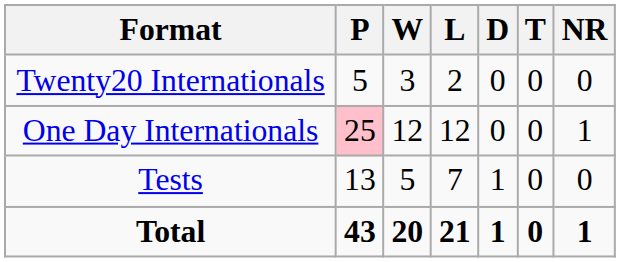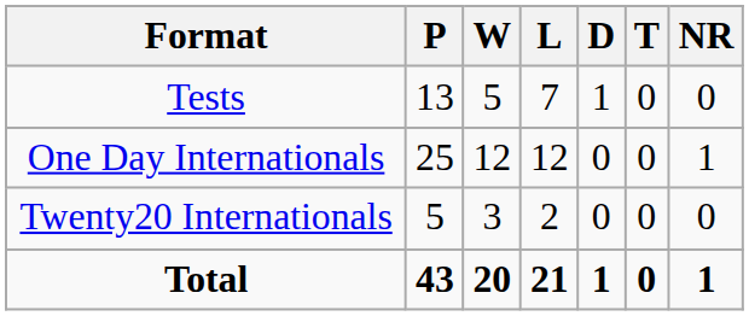 <table class="wikitable" style="width:35%;">
 <tr>
 <th>Format</th>
 <th>P</th>
 <th>W</th>
 <th>L</th>
 <th>D</th>
 <th>T</th>
 <th>NR</th>
 </tr>
 <tr align="center">
-<td><a href='#'>Twenty20 Internationals</a></td>
+<td><a href='#'>Tests</a></td>
+<td>13</td>
 <td>5</td>
-<td>3</td>
-<td>2</td>
-<td>0</td>
+<td>7</td>
+<td>1</td>
 <td>0</td>
 <td>0</td>
 </tr>
 <tr align="center">
 <td><a href='#'>One Day Internationals</a></td>
-<td style="background: pink;">25</td>
+<td>25</td>
 <td>12</td>
 <td>12</td>
 <td>0</td>
 <td>0</td>
 <td>1</td>
 </tr>
 <tr align="center">
-<td><a href='#'>Tests</a></td>
-<td>13</td>
+<td><a href='#'>Twenty20 Internationals</a></td>
 <td>5</td>
-<td>7</td>
-<td>1</td>
+<td>3</td>
+<td>2</td>
+<td>0</td>
 <td>0</td>
 <td>0</td>
 </tr>
 <tr align="center">
 <td><strong>Total</strong></td>
 <td><strong>43</strong></td>
 <td><strong>20</strong></td>
 <td><strong>21</strong></td>
 <td><strong>1</strong></td>
 <td><strong>0</strong></td>
 <td><strong>1</strong></td>
 </tr>
 </table>
